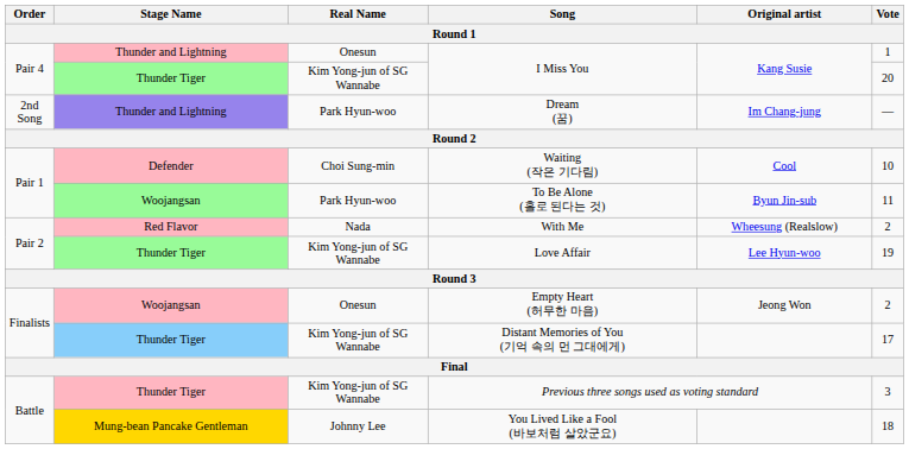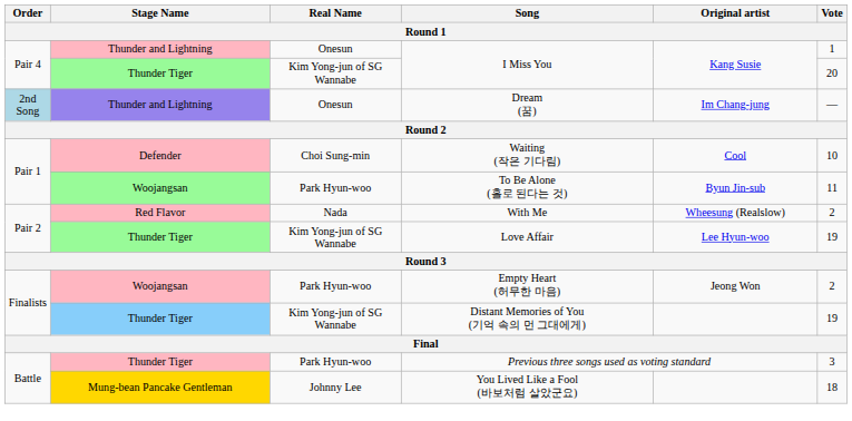 <table class="wikitable" style="text-align:center; width:95%;">
 <tr>
 <th style="width:1%;">Order</th>
 <th style="width:20%;">Stage Name</th>
 <th style="width:12%;">Real Name</th>
 <th style="width:23%;">Song</th>
 <th style="width:15%;">Original artist</th>
 <th style="width:1%;">Vote</th>
 </tr>
 <tr>
 <th colspan=6>Round 1</th>
 </tr>
 <tr>
 <td rowspan=2>Pair 4</td>
 <td bgcolor="lightpink">Thunder and Lightning</td>
 <td>Onesun</td>
 <td rowspan=2>I Miss You</td>
 <td rowspan=2><a href='#'>Kang Susie</a></td>
 <td>1</td>
 </tr>
 <tr>
 <td bgcolor="palegreen">Thunder Tiger</td>
 <td>Kim Yong-jun of SG Wannabe</td>
 <td>20</td>
 </tr>
 <tr>
-<td>2nd Song</td>
+<td style="background: lightblue;">2nd Song</td>
 <td bgcolor="#9683EC">Thunder and Lightning</td>
-<td>Park Hyun-woo</td>
+<td>Onesun</td>
 <td>Dream<br>(꿈)</td>
 <td><a href='#'>Im Chang-jung</a></td>
 <td>—</td>
 </tr>
 <tr>
 <th colspan=6>Round 2</th>
 </tr>
 <tr>
 <td rowspan=2>Pair 1</td>
 <td bgcolor="lightpink">Defender</td>
 <td>Choi Sung-min</td>
 <td>Waiting<br>(작은 기다림)</td>
 <td><a href='#'>Cool</a></td>
 <td>10</td>
 </tr>
 <tr>
 <td bgcolor="palegreen">Woojangsan</td>
 <td>Park Hyun-woo</td>
 <td>To Be Alone<br>(홀로 된다는 것)</td>
 <td><a href='#'>Byun Jin-sub</a></td>
 <td>11</td>
 </tr>
 <tr>
 <td rowspan=2>Pair 2</td>
 <td bgcolor="lightpink">Red Flavor</td>
 <td>Nada</td>
 <td>With Me</td>
 <td><a href='#'>Wheesung</a> (Realslow)</td>
 <td>2</td>
 </tr>
 <tr>
 <td bgcolor="palegreen">Thunder Tiger</td>
 <td>Kim Yong-jun of SG Wannabe</td>
 <td>Love Affair</td>
 <td><a href='#'>Lee Hyun-woo</a></td>
 <td>19</td>
 </tr>
 <tr>
 <th colspan=6>Round 3</th>
 </tr>
 <tr>
 <td rowspan=2>Finalists</td>
 <td bgcolor="lightpink">Woojangsan</td>
-<td>Onesun</td>
+<td>Park Hyun-woo</td>
 <td>Empty Heart<br>(허무한 마음)</td>
 <td>Jeong Won</td>
 <td>2</td>
 </tr>
 <tr>
 <td bgcolor="lightskyblue">Thunder Tiger</td>
 <td>Kim Yong-jun of SG Wannabe</td>
 <td>Distant Memories of You<br>(기억 속의 먼 그대에게)</td>
 <td></td>
-<td>17</td>
+<td>19</td>
 </tr>
 <tr>
 <th colspan=6>Final</th>
 </tr>
 <tr>
 <td rowspan=3>Battle</td>
 <td bgcolor="lightpink">Thunder Tiger</td>
-<td>Kim Yong-jun of SG Wannabe</td>
+<td>Park Hyun-woo</td>
 <td colspan=2><em>Previous three songs used as voting standard</em></td>
 <td>3</td>
 </tr>
 <tr>
 <td bgcolor="gold">Mung-bean Pancake Gentleman</td>
 <td>Johnny Lee</td>
 <td>You Lived Like a Fool<br>(바보처럼 살았군요)</td>
 <td></td>
 <td>18</td>
 </tr>
 </table>
